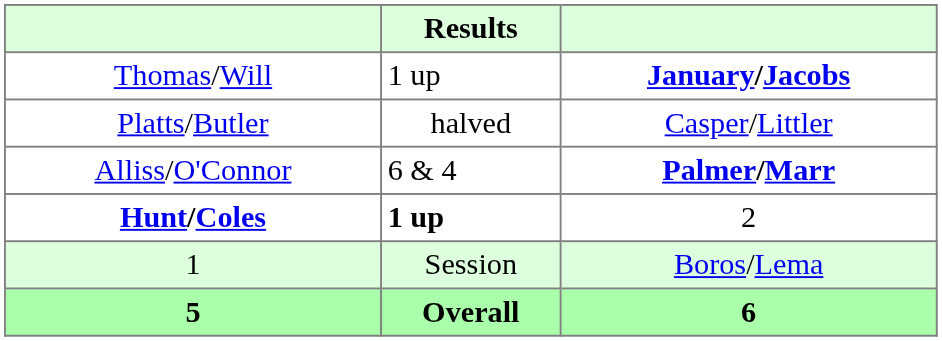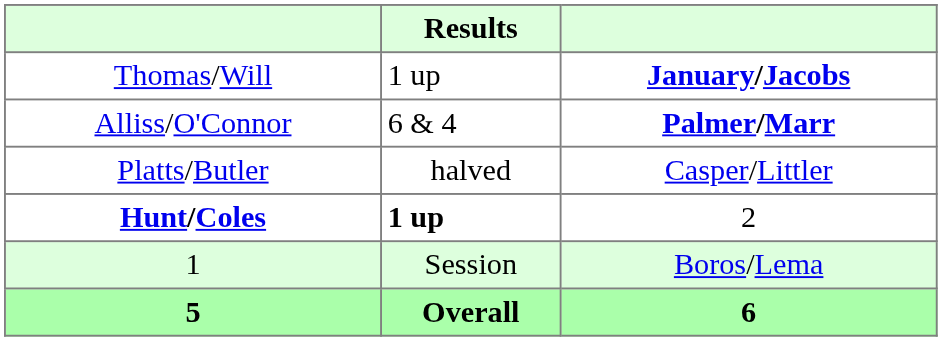 <table border="1" cellpadding="3" style="border-collapse:collapse; text-align:center;">
 <tr style="background:#dfd;">
 <th style="width:12em;"></th>
 <th style="width:5.5em;">Results</th>
 <th style="width:12em;"></th>
 </tr>
 <tr>
 <td><a href='#'>Thomas</a>/<a href='#'>Will</a></td>
 <td align=left> 1 up</td>
 <td><strong><a href='#'>January</a>/<a href='#'>Jacobs</a></strong></td>
 </tr>
 <tr>
+<td><a href='#'>Alliss</a>/<a href='#'>O'Connor</a></td>
+<td align=left> 6 & 4</td>
+<td><strong><a href='#'>Palmer</a>/<a href='#'>Marr</a></strong></td>
+</tr>
+<tr>
 <td><a href='#'>Platts</a>/<a href='#'>Butler</a></td>
 <td>halved</td>
 <td><a href='#'>Casper</a>/<a href='#'>Littler</a></td>
-</tr>
-<tr>
-<td><a href='#'>Alliss</a>/<a href='#'>O'Connor</a></td>
-<td align=left> 6 & 4</td>
-<td><strong><a href='#'>Palmer</a>/<a href='#'>Marr</a></strong></td>
 </tr>
 <tr>
 <td><strong><a href='#'>Hunt</a>/<a href='#'>Coles</a></strong></td>
 <td align=left><strong> 1 up</strong></td>
 <td>2</td>
 </tr>
 <tr style="background:#dfd;">
 <td>1</td>
 <td>Session</td>
 <td><a href='#'>Boros</a>/<a href='#'>Lema</a></td>
 </tr>
 <tr style="background:#afa;">
 <th>5</th>
 <th>Overall</th>
 <th>6</th>
 </tr>
 </table>
